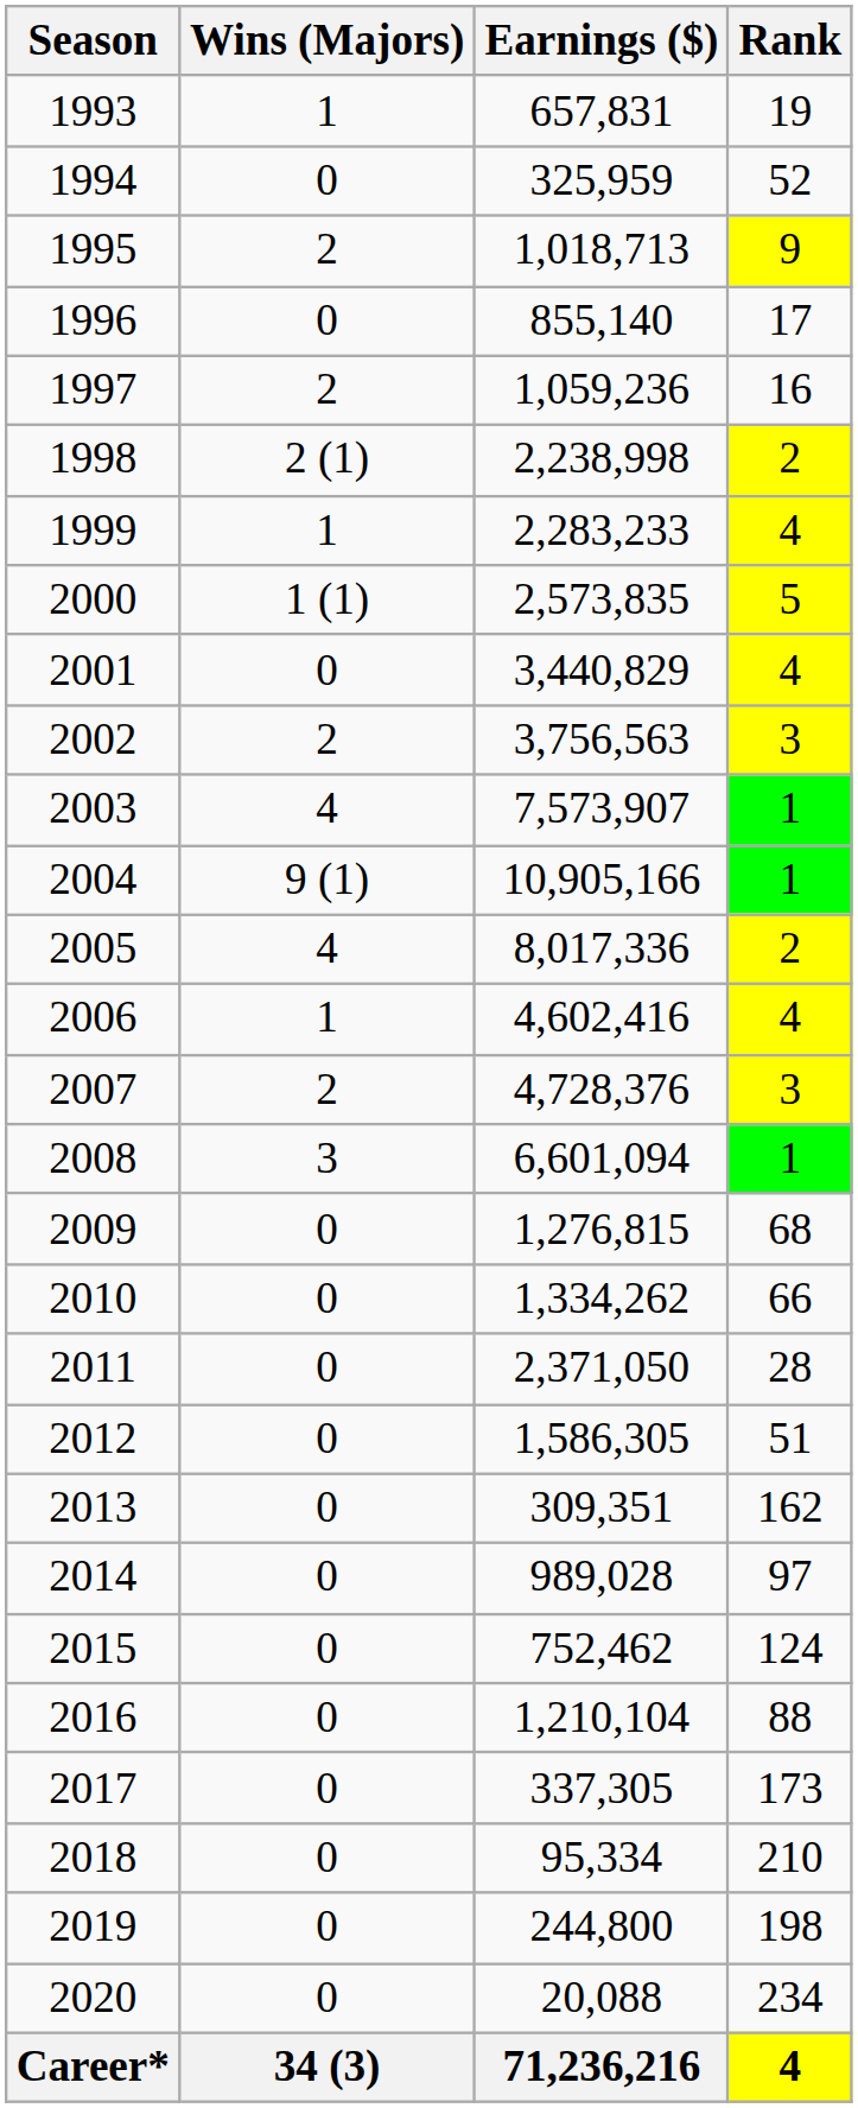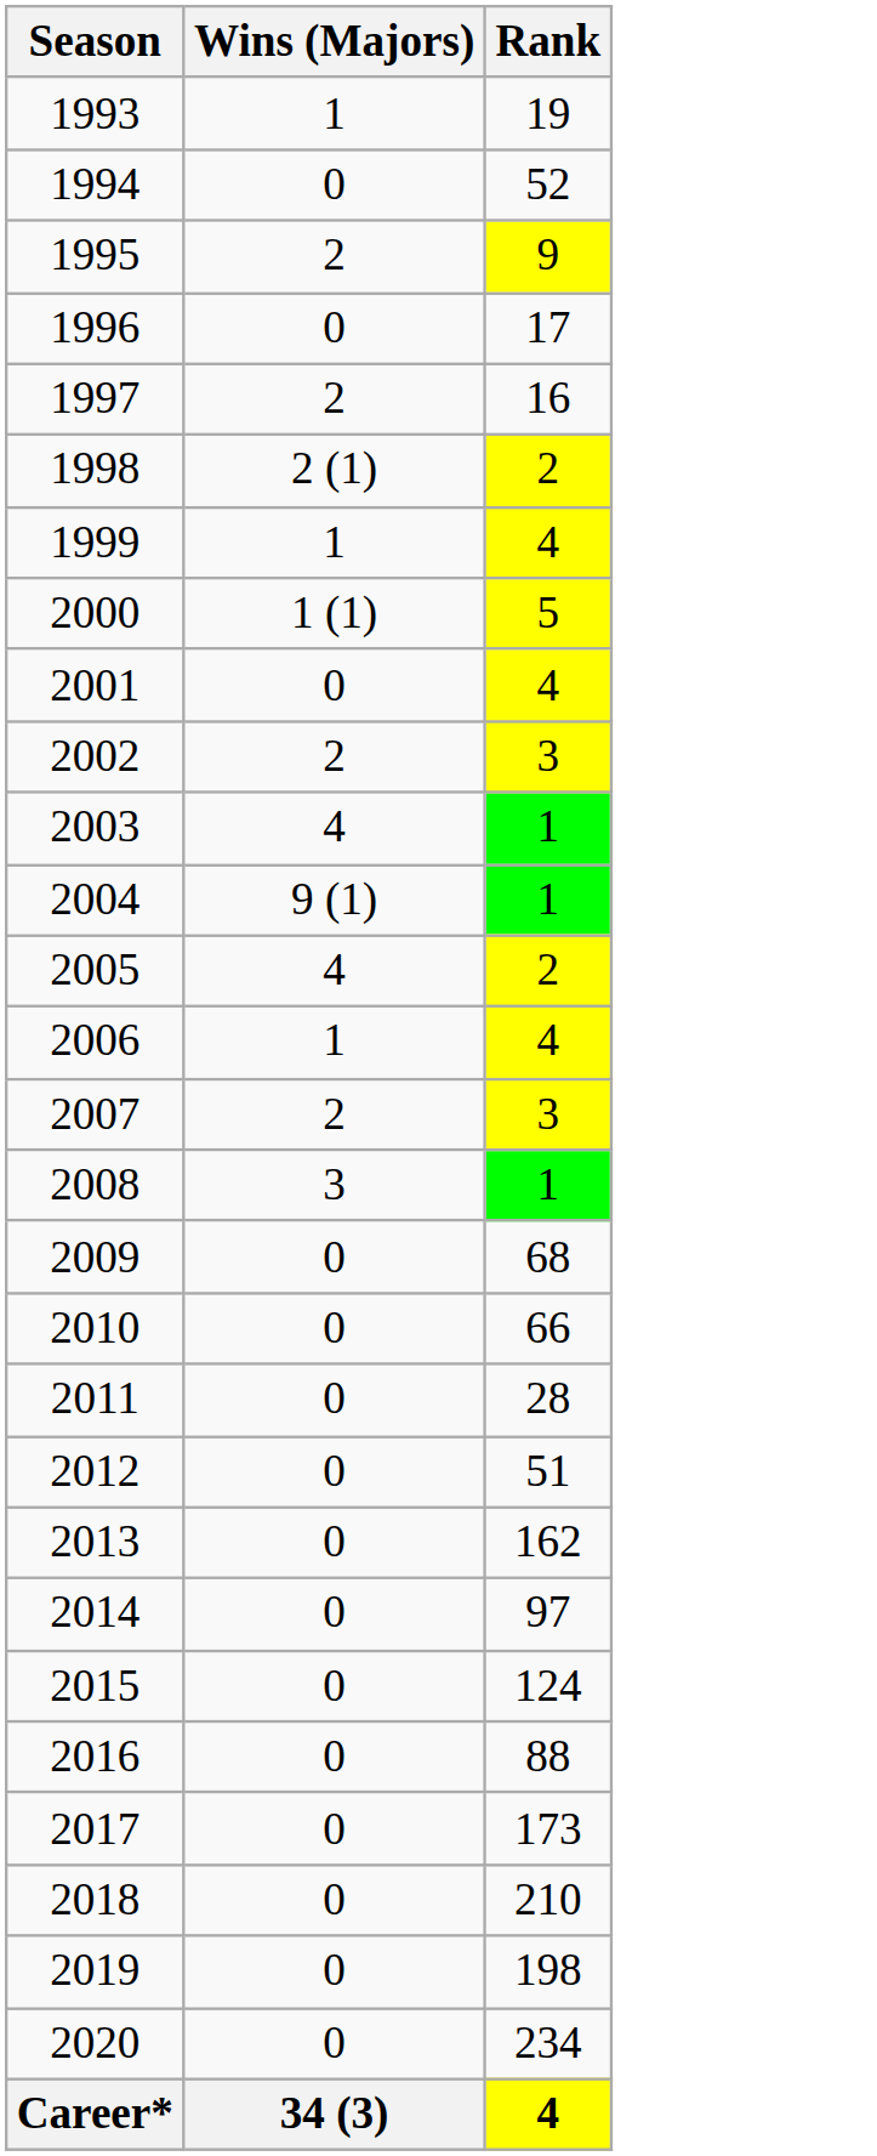 <table class="wikitable" style="text-align:center">
 <tr>
 <th>Season</th>
 <th>Wins (Majors)</th>
-<th>Earnings ($)</th>
 <th>Rank</th>
 </tr>
 <tr>
 <td>1993</td>
 <td>1</td>
-<td>657,831</td>
 <td>19</td>
 </tr>
 <tr>
 <td>1994</td>
 <td>0</td>
-<td>325,959</td>
 <td>52</td>
 </tr>
 <tr>
 <td>1995</td>
 <td>2</td>
-<td>1,018,713</td>
 <td style="background:yellow;">9</td>
 </tr>
 <tr>
 <td>1996</td>
 <td>0</td>
-<td>855,140</td>
 <td>17</td>
 </tr>
 <tr>
 <td>1997</td>
 <td>2</td>
-<td>1,059,236</td>
 <td>16</td>
 </tr>
 <tr>
 <td>1998</td>
 <td>2 (1)</td>
-<td>2,238,998</td>
 <td style="background:yellow;">2</td>
 </tr>
 <tr>
 <td>1999</td>
 <td>1</td>
-<td>2,283,233</td>
 <td style="background:yellow;">4</td>
 </tr>
 <tr>
 <td>2000</td>
 <td>1 (1)</td>
-<td>2,573,835</td>
 <td style="background:yellow;">5</td>
 </tr>
 <tr>
 <td>2001</td>
 <td>0</td>
-<td>3,440,829</td>
 <td style="background:yellow;">4</td>
 </tr>
 <tr>
 <td>2002</td>
 <td>2</td>
-<td>3,756,563</td>
 <td style="background:yellow;">3</td>
 </tr>
 <tr>
 <td>2003</td>
 <td>4</td>
-<td>7,573,907</td>
 <td style="background:lime;">1</td>
 </tr>
 <tr>
 <td>2004</td>
 <td>9 (1)</td>
-<td>10,905,166</td>
 <td style="background:lime;">1</td>
 </tr>
 <tr>
 <td>2005</td>
 <td>4</td>
-<td>8,017,336</td>
 <td style="background:yellow;">2</td>
 </tr>
 <tr>
 <td>2006</td>
 <td>1</td>
-<td>4,602,416</td>
 <td style="background:yellow;">4</td>
 </tr>
 <tr>
 <td>2007</td>
 <td>2</td>
-<td>4,728,376</td>
 <td style="background:yellow;">3</td>
 </tr>
 <tr>
 <td>2008</td>
 <td>3</td>
-<td>6,601,094</td>
 <td style="background:lime;">1</td>
 </tr>
 <tr>
 <td>2009</td>
 <td>0</td>
-<td>1,276,815</td>
 <td>68</td>
 </tr>
 <tr>
 <td>2010</td>
 <td>0</td>
-<td>1,334,262</td>
 <td>66</td>
 </tr>
 <tr>
 <td>2011</td>
 <td>0</td>
-<td>2,371,050</td>
 <td>28</td>
 </tr>
 <tr>
 <td>2012</td>
 <td>0</td>
-<td>1,586,305</td>
 <td>51</td>
 </tr>
 <tr>
 <td>2013</td>
 <td>0</td>
-<td>309,351</td>
 <td>162</td>
 </tr>
 <tr>
 <td>2014</td>
 <td>0</td>
-<td>989,028</td>
 <td>97</td>
 </tr>
 <tr>
 <td>2015</td>
 <td>0</td>
-<td>752,462</td>
 <td>124</td>
 </tr>
 <tr>
 <td>2016</td>
 <td>0</td>
-<td>1,210,104</td>
 <td>88</td>
 </tr>
 <tr>
 <td>2017</td>
 <td>0</td>
-<td>337,305</td>
 <td>173</td>
 </tr>
 <tr>
 <td>2018</td>
 <td>0</td>
-<td>95,334</td>
 <td>210</td>
 </tr>
 <tr>
 <td>2019</td>
 <td>0</td>
-<td>244,800</td>
 <td>198</td>
 </tr>
 <tr>
 <td>2020</td>
 <td>0</td>
-<td>20,088</td>
 <td>234</td>
 </tr>
 <tr>
 <th>Career*</th>
 <th>34 (3)</th>
-<th>71,236,216</th>
 <th style="background:yellow;">4</th>
 </tr>
 </table>
